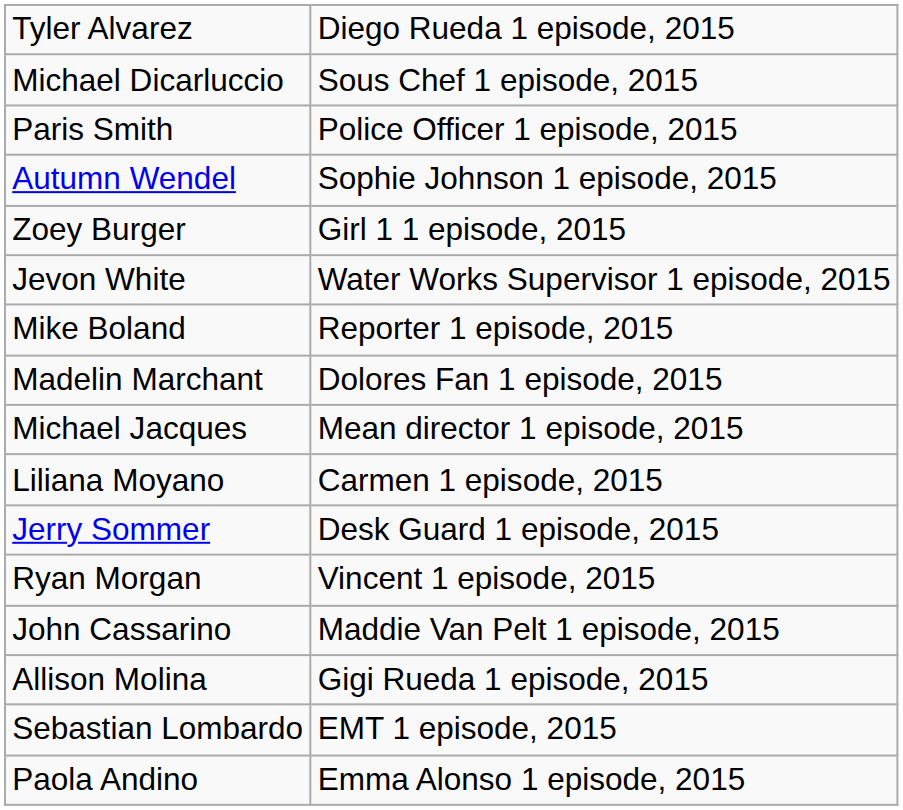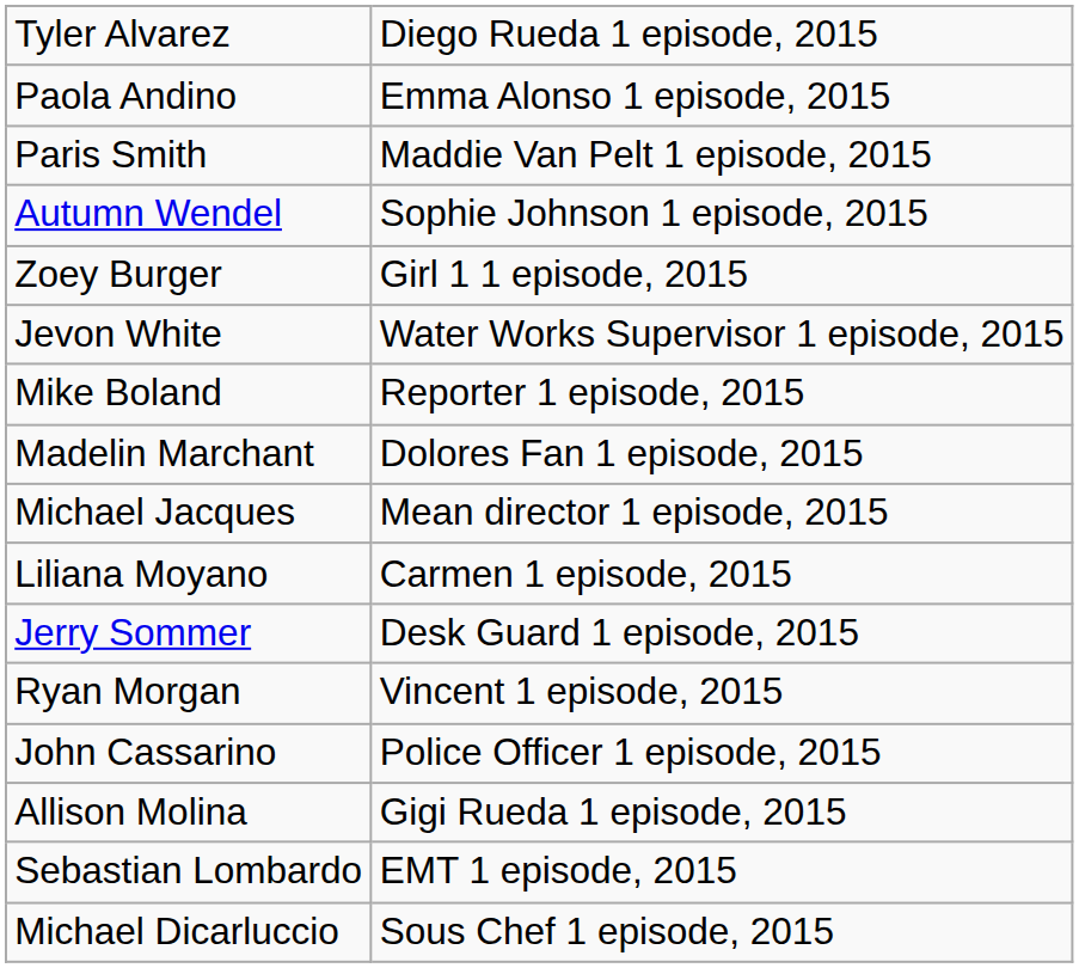 <table class="wikitable">
 <tr>
 <td>Tyler Alvarez</td>
 <td>Diego Rueda 1 episode, 2015</td>
 </tr>
 <tr>
-<td>Michael Dicarluccio</td>
-<td>Sous Chef 1 episode, 2015</td>
+<td>Paola Andino</td>
+<td>Emma Alonso 1 episode, 2015</td>
 </tr>
 <tr>
 <td>Paris Smith</td>
-<td>Police Officer 1 episode, 2015</td>
+<td>Maddie Van Pelt 1 episode, 2015</td>
 </tr>
 <tr>
 <td><a href='#'>Autumn Wendel</a></td>
 <td>Sophie Johnson 1 episode, 2015</td>
 </tr>
 <tr>
 <td>Zoey Burger</td>
 <td>Girl 1 1 episode, 2015</td>
 </tr>
 <tr>
 <td>Jevon White</td>
 <td>Water Works Supervisor 1 episode, 2015</td>
 </tr>
 <tr>
 <td>Mike Boland</td>
 <td>Reporter 1 episode, 2015</td>
 </tr>
 <tr>
 <td>Madelin Marchant</td>
 <td>Dolores Fan 1 episode, 2015</td>
 </tr>
 <tr>
 <td>Michael Jacques</td>
 <td>Mean director 1 episode, 2015</td>
 </tr>
 <tr>
 <td>Liliana Moyano</td>
 <td>Carmen 1 episode, 2015</td>
 </tr>
 <tr>
 <td><a href='#'>Jerry Sommer</a></td>
 <td>Desk Guard 1 episode, 2015</td>
 </tr>
 <tr>
 <td>Ryan Morgan</td>
 <td>Vincent 1 episode, 2015</td>
 </tr>
 <tr>
 <td>John Cassarino</td>
-<td>Maddie Van Pelt 1 episode, 2015</td>
+<td>Police Officer 1 episode, 2015</td>
 </tr>
 <tr>
 <td>Allison Molina</td>
 <td>Gigi Rueda 1 episode, 2015</td>
 </tr>
 <tr>
 <td>Sebastian Lombardo</td>
 <td>EMT 1 episode, 2015</td>
 </tr>
 <tr>
-<td>Paola Andino</td>
-<td>Emma Alonso 1 episode, 2015</td>
+<td>Michael Dicarluccio</td>
+<td>Sous Chef 1 episode, 2015</td>
 </tr>
 </table>
